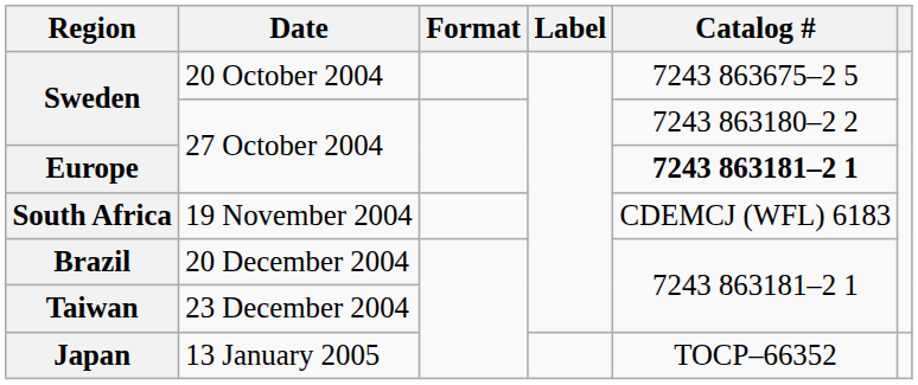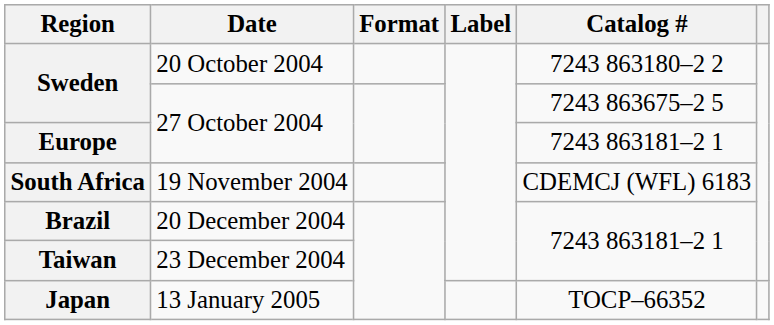 <table class="wikitable plainrowheaders">
 <tr>
 <th scope="col">Region</th>
 <th scope="col">Date</th>
 <th scope="col">Format</th>
 <th scope="col">Label</th>
 <th scope="col">Catalog #</th>
 <th scope="col"></th>
 </tr>
 <tr>
 <th scope="row" rowspan="2">Sweden</th>
 <td>20 October 2004</td>
 <td></td>
 <td rowspan="6"></td>
-<td style="text-align:center;">7243 863675–2 5</td>
+<td style="text-align:center;">7243 863180–2 2</td>
 <td style="text-align:center;" rowspan="6"></td>
 </tr>
 <tr>
 <td rowspan="2">27 October 2004</td>
 <td rowspan="2"></td>
-<td style="text-align:center;">7243 863180–2 2</td>
+<td style="text-align:center;">7243 863675–2 5</td>
 </tr>
 <tr>
 <th scope="row">Europe</th>
-<td style="text-align:center;"><strong>7243 863181–2 1</strong></td>
+<td style="text-align:center;">7243 863181–2 1</td>
 </tr>
 <tr>
 <th scope="row">South Africa</th>
 <td>19 November 2004</td>
 <td></td>
 <td style="text-align:center;">CDEMCJ (WFL) 6183</td>
 </tr>
 <tr>
 <th scope="row">Brazil</th>
 <td>20 December 2004</td>
 <td rowspan="3"></td>
 <td style="text-align:center;" rowspan="2">7243 863181–2 1</td>
 </tr>
 <tr>
 <th scope="row">Taiwan</th>
 <td>23 December 2004</td>
 </tr>
 <tr>
 <th scope="row">Japan</th>
 <td>13 January 2005</td>
 <td rowspan="7"></td>
 <td style="text-align:center;">TOCP–66352</td>
 <td style="text-align:center;"></td>
 </tr>
 </table>
